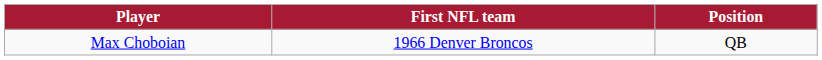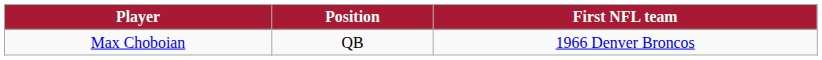 <table class="wikitable" width="65%">
 <tr align="center" style="background:#A81933;color:#FFFFFF;">
 <td><strong>Player</strong></td>
+<td><strong>Position</strong></td>
 <td><strong>First NFL team</strong></td>
-<td><strong>Position</strong></td>
 </tr>
 <tr align="center" bgcolor="">
 <td><a href='#'>Max Choboian</a></td>
+<td>QB</td>
 <td><a href='#'>1966 Denver Broncos</a></td>
-<td>QB</td>
 </tr>
 </table>
